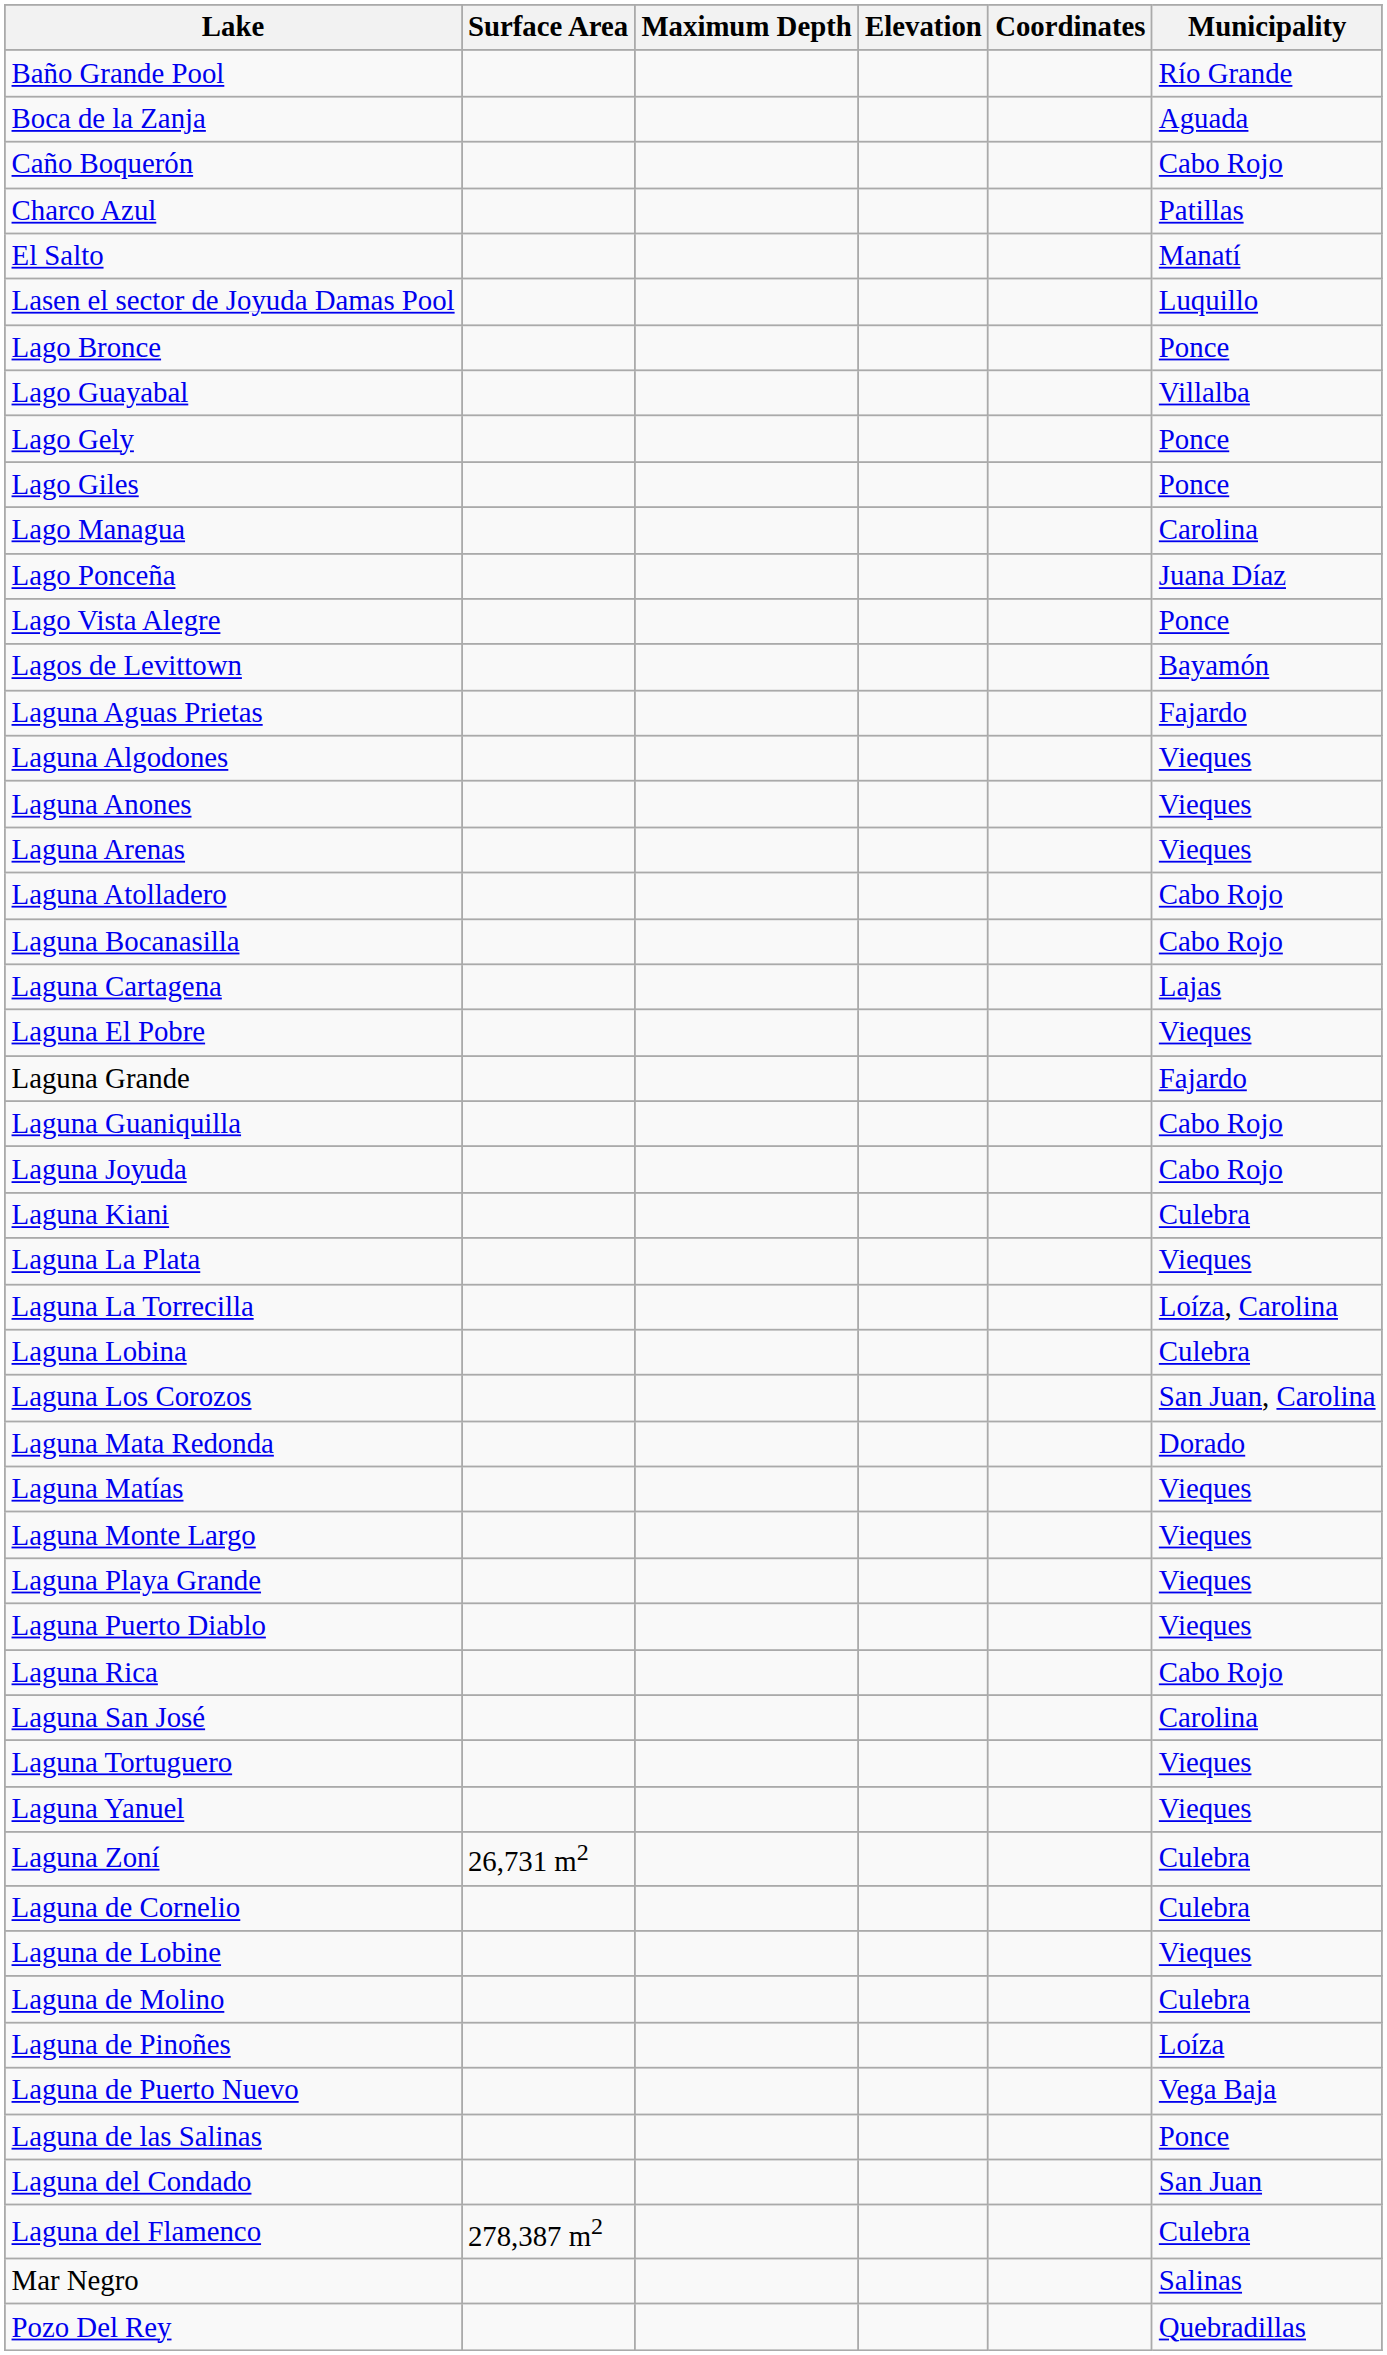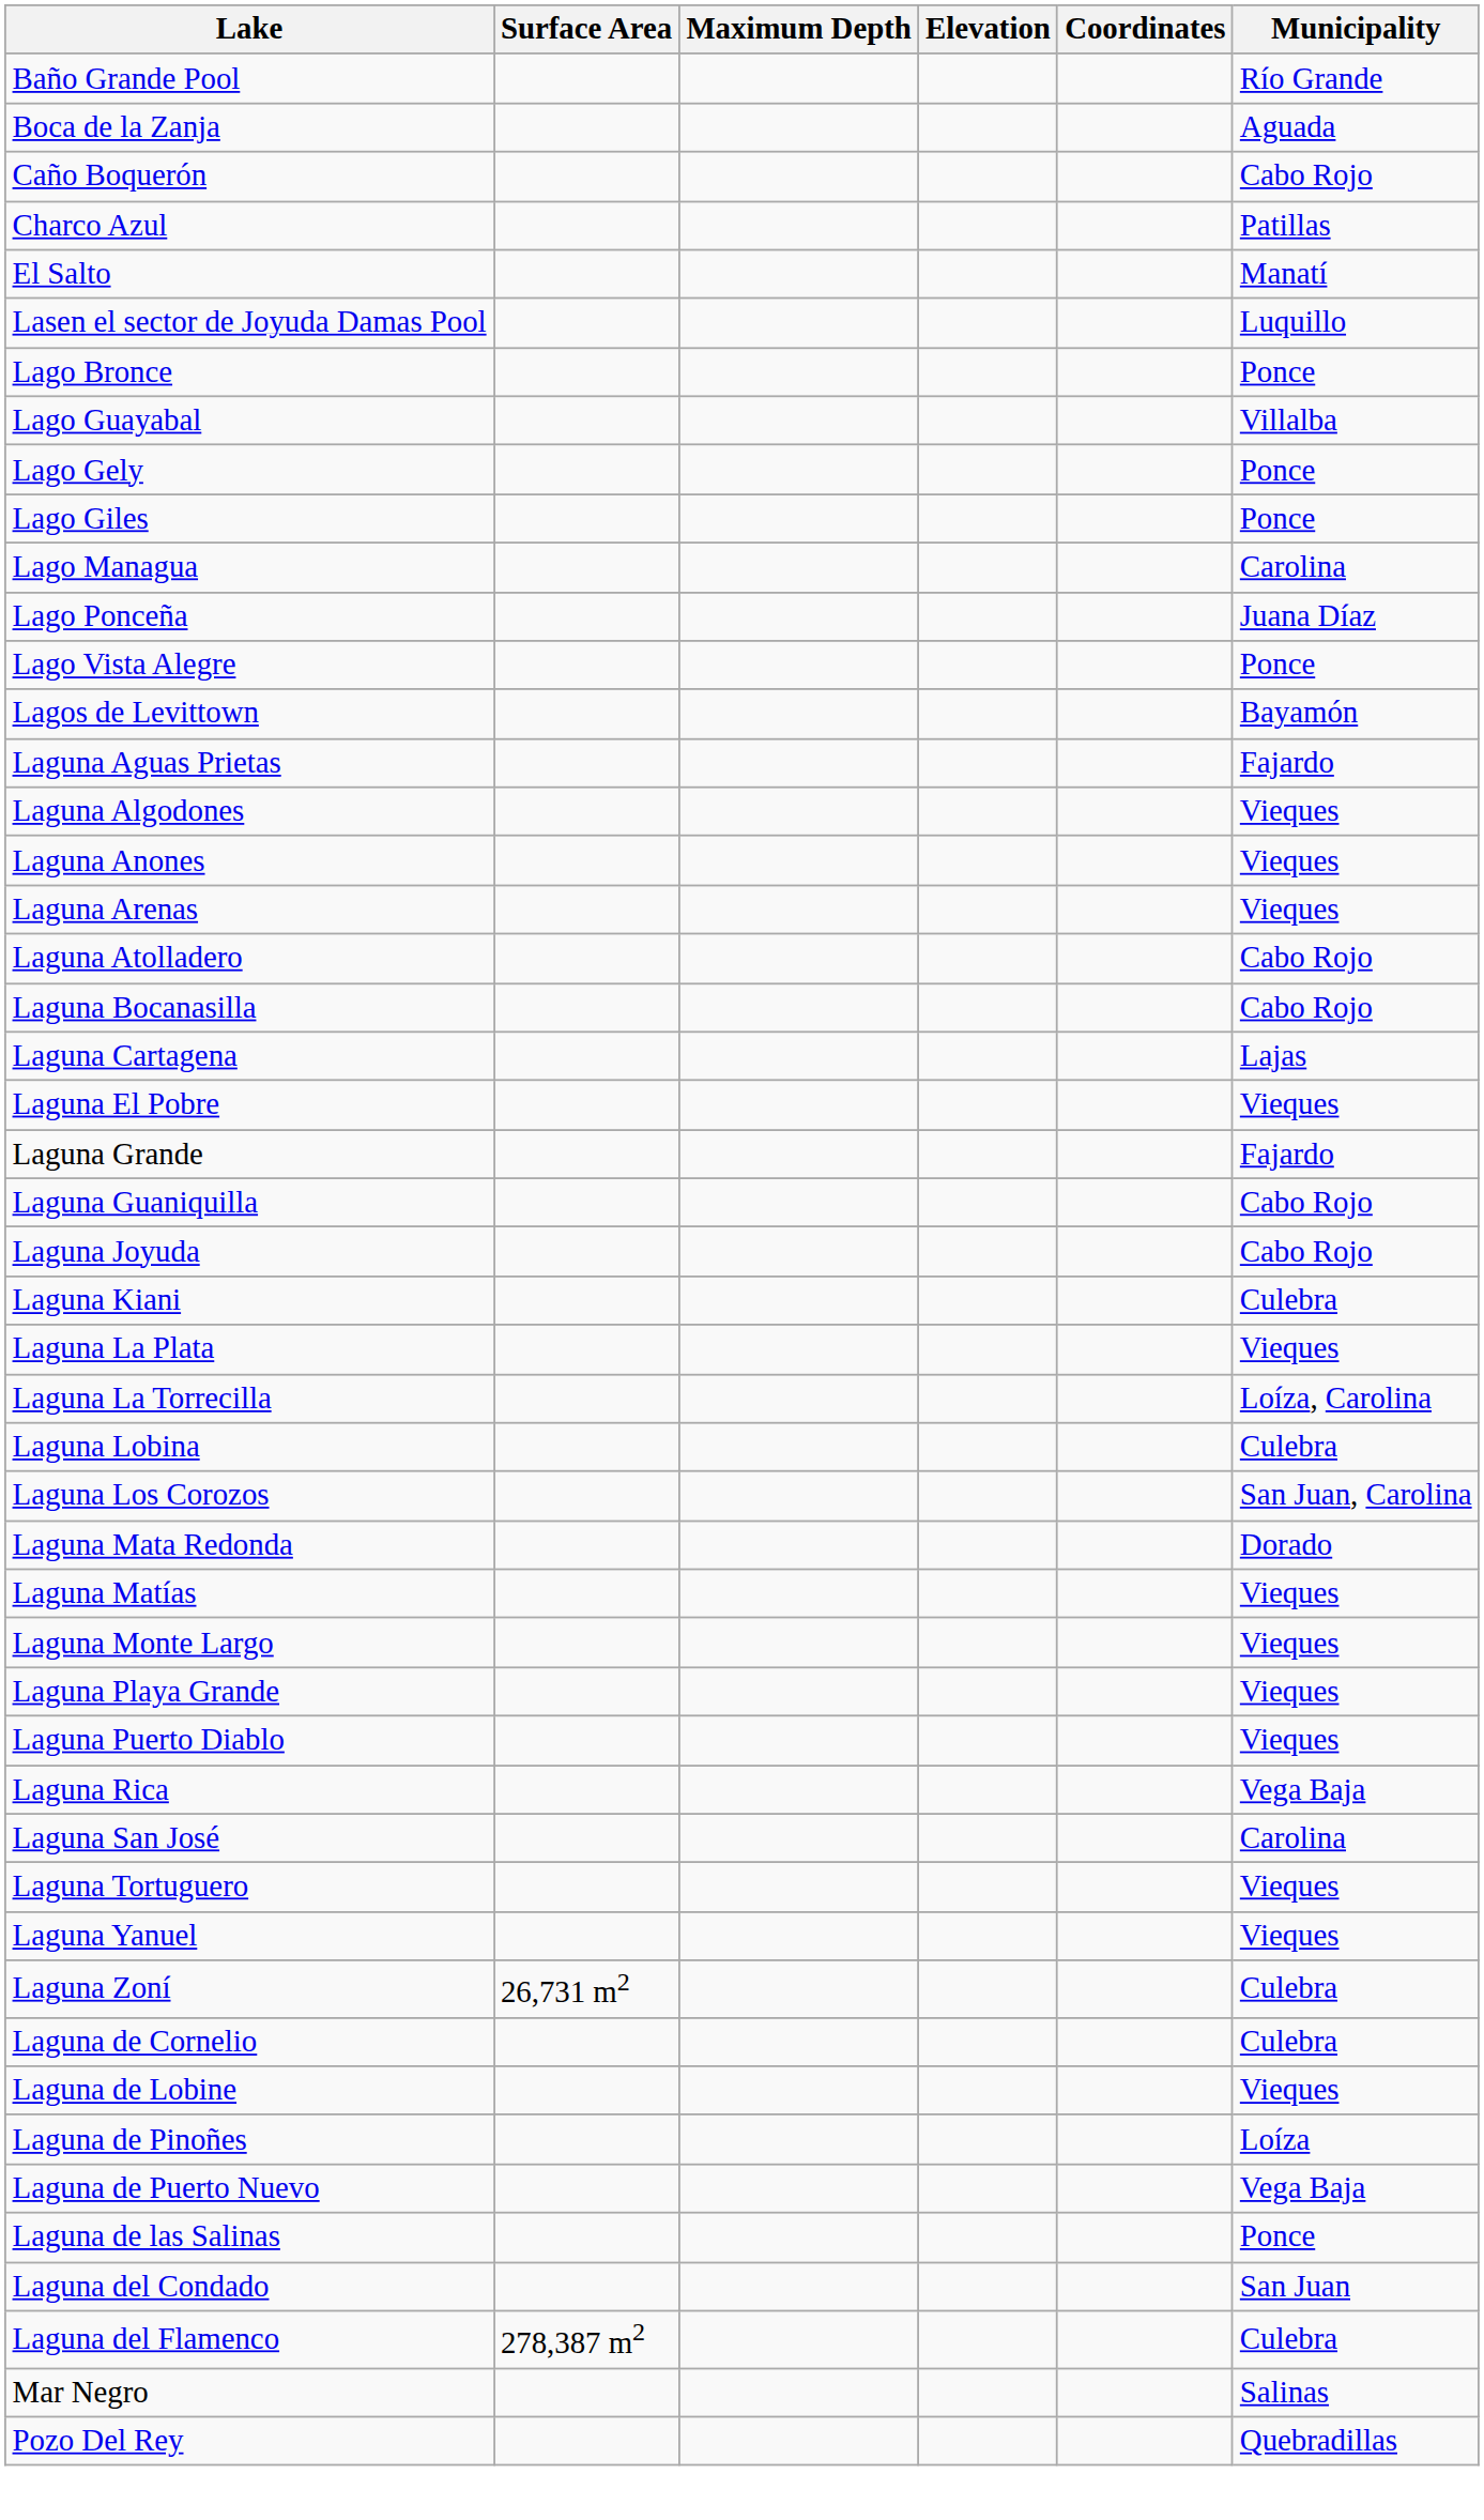 <table class="wikitable sortable">
 <tr>
 <th>Lake</th>
 <th>Surface Area</th>
 <th>Maximum Depth</th>
 <th>Elevation</th>
 <th>Coordinates</th>
 <th>Municipality</th>
 </tr>
 <tr>
 <td><a href='#'>Baño Grande Pool</a></td>
 <td></td>
 <td></td>
 <td></td>
 <td></td>
 <td><a href='#'>Río Grande</a></td>
 </tr>
 <tr>
 <td><a href='#'>Boca de la Zanja</a></td>
 <td></td>
 <td></td>
 <td></td>
 <td></td>
 <td><a href='#'>Aguada</a></td>
 </tr>
 <tr>
 <td><a href='#'>Caño Boquerón</a></td>
 <td></td>
 <td></td>
 <td></td>
 <td></td>
 <td><a href='#'>Cabo Rojo</a></td>
 </tr>
 <tr>
 <td><a href='#'>Charco Azul</a></td>
 <td></td>
 <td></td>
 <td></td>
 <td></td>
 <td><a href='#'>Patillas</a></td>
 </tr>
 <tr>
 <td><a href='#'>El Salto</a></td>
 <td></td>
 <td></td>
 <td></td>
 <td></td>
 <td><a href='#'>Manatí</a></td>
 </tr>
 <tr>
 <td><a href='#'>Lasen el sector de Joyuda Damas Pool</a></td>
 <td></td>
 <td></td>
 <td></td>
 <td></td>
 <td><a href='#'>Luquillo</a></td>
 </tr>
 <tr>
 <td><a href='#'>Lago Bronce</a></td>
 <td></td>
 <td></td>
 <td></td>
 <td></td>
 <td><a href='#'>Ponce</a></td>
 </tr>
 <tr>
 <td><a href='#'>Lago Guayabal</a></td>
 <td></td>
 <td></td>
 <td></td>
 <td></td>
 <td><a href='#'>Villalba</a></td>
 </tr>
 <tr>
 <td><a href='#'>Lago Gely</a></td>
 <td></td>
 <td></td>
 <td></td>
 <td></td>
 <td><a href='#'>Ponce</a></td>
 </tr>
 <tr>
 <td><a href='#'>Lago Giles</a></td>
 <td></td>
 <td></td>
 <td></td>
 <td></td>
 <td><a href='#'>Ponce</a></td>
 </tr>
 <tr>
 <td><a href='#'>Lago Managua</a></td>
 <td></td>
 <td></td>
 <td></td>
 <td></td>
 <td><a href='#'>Carolina</a></td>
 </tr>
 <tr>
 <td><a href='#'>Lago Ponceña</a></td>
 <td></td>
 <td></td>
 <td></td>
 <td></td>
 <td><a href='#'>Juana Díaz</a></td>
 </tr>
 <tr>
 <td><a href='#'>Lago Vista Alegre</a></td>
 <td></td>
 <td></td>
 <td></td>
 <td></td>
 <td><a href='#'>Ponce</a></td>
 </tr>
 <tr>
 <td><a href='#'>Lagos de Levittown</a></td>
 <td></td>
 <td></td>
 <td></td>
 <td></td>
 <td><a href='#'>Bayamón</a></td>
 </tr>
 <tr>
 <td><a href='#'>Laguna Aguas Prietas</a></td>
 <td></td>
 <td></td>
 <td></td>
 <td></td>
 <td><a href='#'>Fajardo</a></td>
 </tr>
 <tr>
 <td><a href='#'>Laguna Algodones</a></td>
 <td></td>
 <td></td>
 <td></td>
 <td></td>
 <td><a href='#'>Vieques</a></td>
 </tr>
 <tr>
 <td><a href='#'>Laguna Anones</a></td>
 <td></td>
 <td></td>
 <td></td>
 <td></td>
 <td><a href='#'>Vieques</a></td>
 </tr>
 <tr>
 <td><a href='#'>Laguna Arenas</a></td>
 <td></td>
 <td></td>
 <td></td>
 <td></td>
 <td><a href='#'>Vieques</a></td>
 </tr>
 <tr>
 <td><a href='#'>Laguna Atolladero</a></td>
 <td></td>
 <td></td>
 <td></td>
 <td></td>
 <td><a href='#'>Cabo Rojo</a></td>
 </tr>
 <tr>
 <td><a href='#'>Laguna Bocanasilla</a></td>
 <td></td>
 <td></td>
 <td></td>
 <td></td>
 <td><a href='#'>Cabo Rojo</a></td>
 </tr>
 <tr>
 <td><a href='#'>Laguna Cartagena</a></td>
 <td></td>
 <td></td>
 <td></td>
 <td></td>
 <td><a href='#'>Lajas</a></td>
 </tr>
 <tr>
 <td><a href='#'>Laguna El Pobre</a></td>
 <td></td>
 <td></td>
 <td></td>
 <td></td>
 <td><a href='#'>Vieques</a></td>
 </tr>
 <tr>
 <td>Laguna Grande</td>
 <td></td>
 <td></td>
 <td></td>
 <td></td>
 <td><a href='#'>Fajardo</a></td>
 </tr>
 <tr>
 <td><a href='#'>Laguna Guaniquilla</a></td>
 <td></td>
 <td></td>
 <td></td>
 <td></td>
 <td><a href='#'>Cabo Rojo</a></td>
 </tr>
 <tr>
 <td><a href='#'>Laguna Joyuda</a></td>
 <td></td>
 <td></td>
 <td></td>
 <td></td>
 <td><a href='#'>Cabo Rojo</a></td>
 </tr>
 <tr>
 <td><a href='#'>Laguna Kiani</a></td>
 <td></td>
 <td></td>
 <td></td>
 <td></td>
 <td><a href='#'>Culebra</a></td>
 </tr>
 <tr>
 <td><a href='#'>Laguna La Plata</a></td>
 <td></td>
 <td></td>
 <td></td>
 <td></td>
 <td><a href='#'>Vieques</a></td>
 </tr>
 <tr>
 <td><a href='#'>Laguna La Torrecilla</a></td>
 <td></td>
 <td></td>
 <td></td>
 <td></td>
 <td><a href='#'>Loíza</a>, <a href='#'>Carolina</a></td>
 </tr>
 <tr>
 <td><a href='#'>Laguna Lobina</a></td>
 <td></td>
 <td></td>
 <td></td>
 <td></td>
 <td><a href='#'>Culebra</a></td>
 </tr>
 <tr>
 <td><a href='#'>Laguna Los Corozos</a></td>
 <td></td>
 <td></td>
 <td></td>
 <td></td>
 <td><a href='#'>San Juan</a>, <a href='#'>Carolina</a></td>
 </tr>
 <tr>
 <td><a href='#'>Laguna Mata Redonda</a></td>
 <td></td>
 <td></td>
 <td></td>
 <td></td>
 <td><a href='#'>Dorado</a></td>
 </tr>
 <tr>
 <td><a href='#'>Laguna Matías</a></td>
 <td></td>
 <td></td>
 <td></td>
 <td></td>
 <td><a href='#'>Vieques</a></td>
 </tr>
 <tr>
 <td><a href='#'>Laguna Monte Largo</a></td>
 <td></td>
 <td></td>
 <td></td>
 <td></td>
 <td><a href='#'>Vieques</a></td>
 </tr>
 <tr>
 <td><a href='#'>Laguna Playa Grande</a></td>
 <td></td>
 <td></td>
 <td></td>
 <td></td>
 <td><a href='#'>Vieques</a></td>
 </tr>
 <tr>
 <td><a href='#'>Laguna Puerto Diablo</a></td>
 <td></td>
 <td></td>
 <td></td>
 <td></td>
 <td><a href='#'>Vieques</a></td>
 </tr>
 <tr>
 <td><a href='#'>Laguna Rica</a></td>
 <td></td>
 <td></td>
 <td></td>
 <td></td>
-<td><a href='#'>Cabo Rojo</a></td>
+<td><a href='#'>Vega Baja</a></td>
 </tr>
 <tr>
 <td><a href='#'>Laguna San José</a></td>
 <td></td>
 <td></td>
 <td></td>
 <td></td>
 <td><a href='#'>Carolina</a></td>
 </tr>
 <tr>
 <td><a href='#'>Laguna Tortuguero</a></td>
 <td></td>
 <td></td>
 <td></td>
 <td></td>
 <td><a href='#'>Vieques</a></td>
 </tr>
 <tr>
 <td><a href='#'>Laguna Yanuel</a></td>
 <td></td>
 <td></td>
 <td></td>
 <td></td>
 <td><a href='#'>Vieques</a></td>
 </tr>
 <tr>
 <td><a href='#'>Laguna Zoní</a></td>
 <td>26,731 m<sup>2</sup></td>
 <td></td>
 <td></td>
 <td></td>
 <td><a href='#'>Culebra</a></td>
 </tr>
 <tr>
 <td><a href='#'>Laguna de Cornelio</a></td>
 <td></td>
 <td></td>
 <td></td>
 <td></td>
 <td><a href='#'>Culebra</a></td>
 </tr>
 <tr>
 <td><a href='#'>Laguna de Lobine</a></td>
 <td></td>
 <td></td>
 <td></td>
 <td></td>
 <td><a href='#'>Vieques</a></td>
-</tr>
-<tr>
-<td><a href='#'>Laguna de Molino</a></td>
-<td></td>
-<td></td>
-<td></td>
-<td></td>
-<td><a href='#'>Culebra</a></td>
 </tr>
 <tr>
 <td><a href='#'>Laguna de Pinoñes</a></td>
 <td></td>
 <td></td>
 <td></td>
 <td></td>
 <td><a href='#'>Loíza</a></td>
 </tr>
 <tr>
 <td><a href='#'>Laguna de Puerto Nuevo</a></td>
 <td></td>
 <td></td>
 <td></td>
 <td></td>
 <td><a href='#'>Vega Baja</a></td>
 </tr>
 <tr>
 <td><a href='#'>Laguna de las Salinas</a></td>
 <td></td>
 <td></td>
 <td></td>
 <td></td>
 <td><a href='#'>Ponce</a></td>
 </tr>
 <tr>
 <td><a href='#'>Laguna del Condado</a></td>
 <td></td>
 <td></td>
 <td></td>
 <td></td>
 <td><a href='#'>San Juan</a></td>
 </tr>
 <tr>
 <td><a href='#'>Laguna del Flamenco</a></td>
 <td>278,387 m<sup>2</sup></td>
 <td></td>
 <td></td>
 <td></td>
 <td><a href='#'>Culebra</a></td>
 </tr>
 <tr>
 <td>Mar Negro</td>
 <td></td>
 <td></td>
 <td></td>
 <td></td>
 <td><a href='#'>Salinas</a></td>
 </tr>
 <tr>
 <td><a href='#'>Pozo Del Rey</a></td>
 <td></td>
 <td></td>
 <td></td>
 <td></td>
 <td><a href='#'>Quebradillas</a></td>
 </tr>
 </table>
